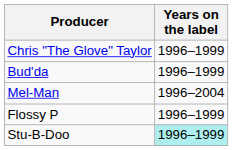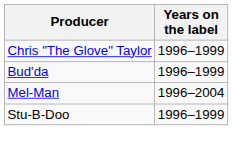 <table class="wikitable">
 <tr>
 <th>Producer</th>
 <th>Years on<br>the label</th>
 </tr>
 <tr>
 <td><a href='#'>Chris "The Glove" Taylor</a></td>
 <td style="text-align:center;">1996–1999</td>
 </tr>
 <tr>
 <td><a href='#'>Bud'da</a></td>
 <td style="text-align:center;">1996–1999</td>
 </tr>
 <tr>
 <td><a href='#'>Mel-Man</a></td>
 <td style="text-align:center;">1996–2004</td>
 </tr>
 <tr>
-<td>Flossy P</td>
+<td>Stu-B-Doo</td>
 <td style="text-align:center;">1996–1999</td>
 </tr>
-<tr>
-<td>Stu-B-Doo</td>
-<td style="background: paleturquoise; text-align:center;">1996–1999</td>
-</tr>
 </table>
